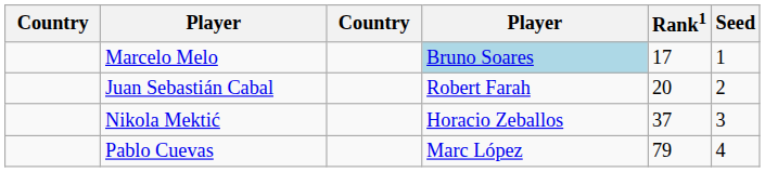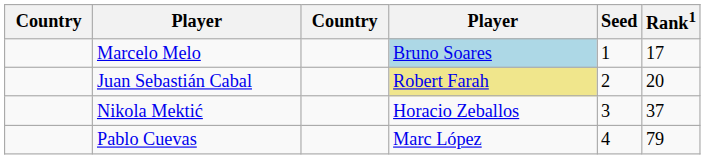 <table class="sortable wikitable">
 <tr>
 <th width="70">Country</th>
 <th width="175">Player</th>
 <th width="70">Country</th>
 <th width="175">Player</th>
+<th>Seed</th>
 <th>Rank<sup>1</sup></th>
-<th>Seed</th>
 </tr>
 <tr>
 <td></td>
 <td><a href='#'>Marcelo Melo</a></td>
 <td></td>
 <td style="background: lightblue;"><a href='#'>Bruno Soares</a></td>
+<td>1</td>
 <td>17</td>
-<td>1</td>
 </tr>
 <tr>
 <td></td>
 <td><a href='#'>Juan Sebastián Cabal</a></td>
 <td></td>
-<td><a href='#'>Robert Farah</a></td>
+<td style="background: khaki;"><a href='#'>Robert Farah</a></td>
+<td>2</td>
 <td>20</td>
-<td>2</td>
 </tr>
 <tr>
 <td></td>
 <td><a href='#'>Nikola Mektić</a></td>
 <td></td>
 <td><a href='#'>Horacio Zeballos</a></td>
+<td>3</td>
 <td>37</td>
-<td>3</td>
 </tr>
 <tr>
 <td></td>
 <td><a href='#'>Pablo Cuevas</a></td>
 <td></td>
 <td><a href='#'>Marc López</a></td>
+<td>4</td>
 <td>79</td>
-<td>4</td>
 </tr>
 </table>
